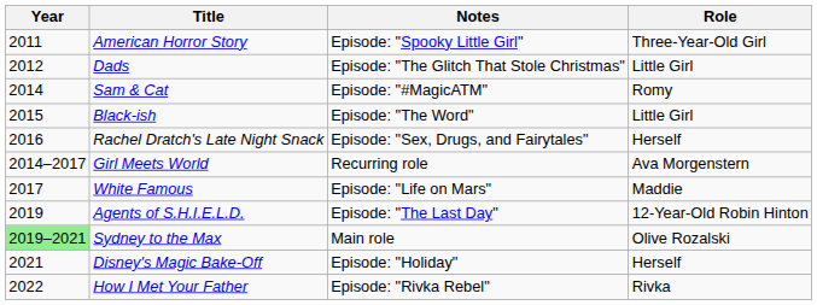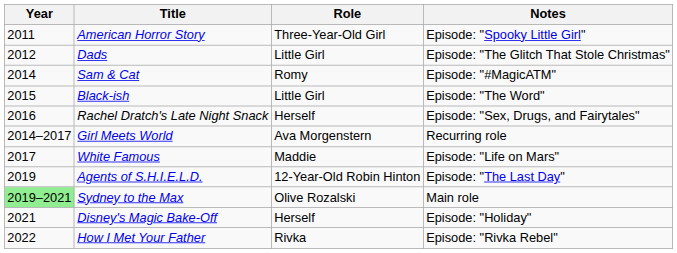 <table class="wikitable sortable">
 <tr>
 <th>Year</th>
 <th>Title</th>
+<th>Role</th>
 <th class="unsortable">Notes</th>
-<th>Role</th>
 </tr>
 <tr>
 <td>2011</td>
 <td><em><a href='#'>American Horror Story</a></em></td>
+<td>Three-Year-Old Girl</td>
 <td>Episode: "<a href='#'>Spooky Little Girl</a>"</td>
-<td>Three-Year-Old Girl</td>
 </tr>
 <tr>
 <td>2012</td>
 <td><em><a href='#'>Dads</a></em></td>
+<td>Little Girl</td>
 <td>Episode: "The Glitch That Stole Christmas"</td>
-<td>Little Girl</td>
 </tr>
 <tr>
 <td>2014</td>
 <td><em><a href='#'>Sam & Cat</a></em></td>
+<td>Romy</td>
 <td>Episode: "#MagicATM"</td>
-<td>Romy</td>
 </tr>
 <tr>
 <td>2015</td>
 <td><em><a href='#'>Black-ish</a></em></td>
+<td>Little Girl</td>
 <td>Episode: "The Word"</td>
-<td>Little Girl</td>
 </tr>
 <tr>
 <td>2016</td>
 <td><em>Rachel Dratch's Late Night Snack</em></td>
+<td>Herself</td>
 <td>Episode: "Sex, Drugs, and Fairytales"</td>
-<td>Herself</td>
 </tr>
 <tr>
 <td>2014–2017</td>
 <td><em><a href='#'>Girl Meets World</a></em></td>
+<td>Ava Morgenstern</td>
 <td>Recurring role</td>
-<td>Ava Morgenstern</td>
 </tr>
 <tr>
 <td>2017</td>
 <td><em><a href='#'>White Famous</a></em></td>
+<td>Maddie</td>
 <td>Episode: "Life on Mars"</td>
-<td>Maddie</td>
 </tr>
 <tr>
 <td>2019</td>
 <td><em><a href='#'>Agents of S.H.I.E.L.D.</a></em></td>
+<td>12-Year-Old Robin Hinton</td>
 <td>Episode: "<a href='#'>The Last Day</a>"</td>
-<td>12-Year-Old Robin Hinton</td>
 </tr>
 <tr>
 <td style="background: lightgreen;">2019–2021</td>
 <td><em><a href='#'>Sydney to the Max</a></em></td>
+<td>Olive Rozalski</td>
 <td>Main role</td>
-<td>Olive Rozalski</td>
 </tr>
 <tr>
 <td>2021</td>
 <td><em><a href='#'>Disney's Magic Bake-Off</a></em></td>
+<td>Herself</td>
 <td>Episode: "Holiday"</td>
-<td>Herself</td>
 </tr>
 <tr>
 <td>2022</td>
 <td><em><a href='#'>How I Met Your Father</a></em></td>
+<td>Rivka</td>
 <td>Episode: "Rivka Rebel"</td>
-<td>Rivka</td>
 </tr>
 </table>
